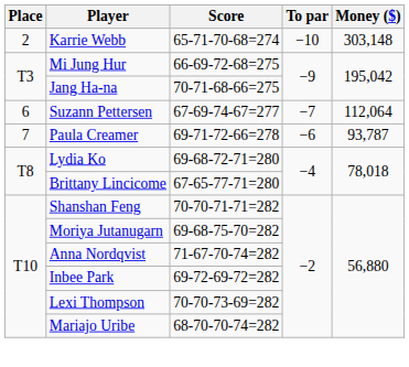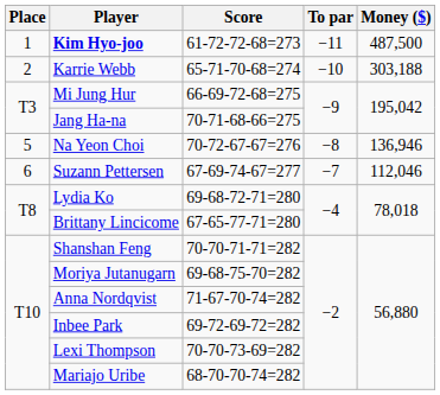 <table class="wikitable">
 <tr>
 <th>Place</th>
 <th>Player</th>
 <th>Score</th>
 <th>To par</th>
 <th>Money (<a href='#'>$</a>)</th>
 </tr>
 <tr>
+<td align=center>1</td>
+<td> <strong><a href='#'>Kim Hyo-joo</a></strong></td>
+<td>61-72-72-68=273</td>
+<td align=center>−11</td>
+<td align=center>487,500</td>
+</tr>
+<tr>
 <td align=center>2</td>
 <td> <a href='#'>Karrie Webb</a></td>
 <td>65-71-70-68=274</td>
 <td align=center>−10</td>
-<td align=center>303,148</td>
+<td align=center>303,188</td>
 </tr>
 <tr>
 <td rowspan=2 align=center>T3</td>
 <td> <a href='#'>Mi Jung Hur</a></td>
 <td>66-69-72-68=275</td>
 <td rowspan=2 align=center>−9</td>
 <td rowspan=2 align=center>195,042</td>
 </tr>
 <tr>
 <td> <a href='#'>Jang Ha-na</a></td>
 <td>70-71-68-66=275</td>
 </tr>
 <tr>
+<td align=center>5</td>
+<td> <a href='#'>Na Yeon Choi</a></td>
+<td>70-72-67-67=276</td>
+<td align=center>−8</td>
+<td align=center>136,946</td>
+</tr>
+<tr>
 <td align=center>6</td>
 <td> <a href='#'>Suzann Pettersen</a></td>
 <td>67-69-74-67=277</td>
 <td align=center>−7</td>
-<td align=center>112,064</td>
-</tr>
-<tr>
-<td align=center>7</td>
-<td> <a href='#'>Paula Creamer</a></td>
-<td>69-71-72-66=278</td>
-<td align=center>−6</td>
-<td align=center>93,787</td>
+<td align=center>112,046</td>
 </tr>
 <tr>
 <td rowspan=2 align=center>T8</td>
 <td> <a href='#'>Lydia Ko</a></td>
 <td>69-68-72-71=280</td>
 <td rowspan=2 align=center>−4</td>
 <td rowspan=2 align=center>78,018</td>
 </tr>
 <tr>
 <td> <a href='#'>Brittany Lincicome</a></td>
 <td>67-65-77-71=280</td>
 </tr>
 <tr>
 <td rowspan=6 align=center>T10</td>
 <td> <a href='#'>Shanshan Feng</a></td>
 <td>70-70-71-71=282</td>
 <td rowspan=6 align=center>−2</td>
 <td rowspan=6 align=center>56,880</td>
 </tr>
 <tr>
 <td> <a href='#'>Moriya Jutanugarn</a></td>
 <td>69-68-75-70=282</td>
 </tr>
 <tr>
 <td> <a href='#'>Anna Nordqvist</a></td>
 <td>71-67-70-74=282</td>
 </tr>
 <tr>
 <td> <a href='#'>Inbee Park</a></td>
 <td>69-72-69-72=282</td>
 </tr>
 <tr>
 <td> <a href='#'>Lexi Thompson</a></td>
 <td>70-70-73-69=282</td>
 </tr>
 <tr>
 <td> <a href='#'>Mariajo Uribe</a></td>
 <td>68-70-70-74=282</td>
 </tr>
 </table>
